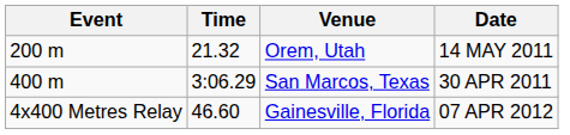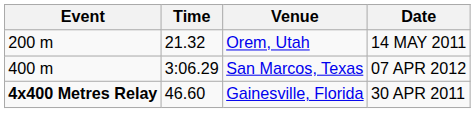 <table class="wikitable">
 <tr>
 <th>Event</th>
 <th>Time</th>
 <th>Venue</th>
 <th>Date</th>
 </tr>
 <tr>
 <td>200 m</td>
 <td>21.32</td>
 <td><a href='#'>Orem, Utah</a></td>
 <td>14 MAY 2011</td>
 </tr>
 <tr>
 <td>400 m</td>
 <td>3:06.29</td>
 <td><a href='#'>San Marcos, Texas</a></td>
+<td>07 APR 2012</td>
+</tr>
+<tr>
+<td><strong>4x400 Metres Relay</strong></td>
+<td>46.60</td>
+<td><a href='#'>Gainesville, Florida</a></td>
 <td>30 APR 2011</td>
 </tr>
-<tr>
-<td>4x400 Metres Relay</td>
-<td>46.60</td>
-<td><a href='#'>Gainesville, Florida</a></td>
-<td>07 APR 2012</td>
-</tr>
 </table>
